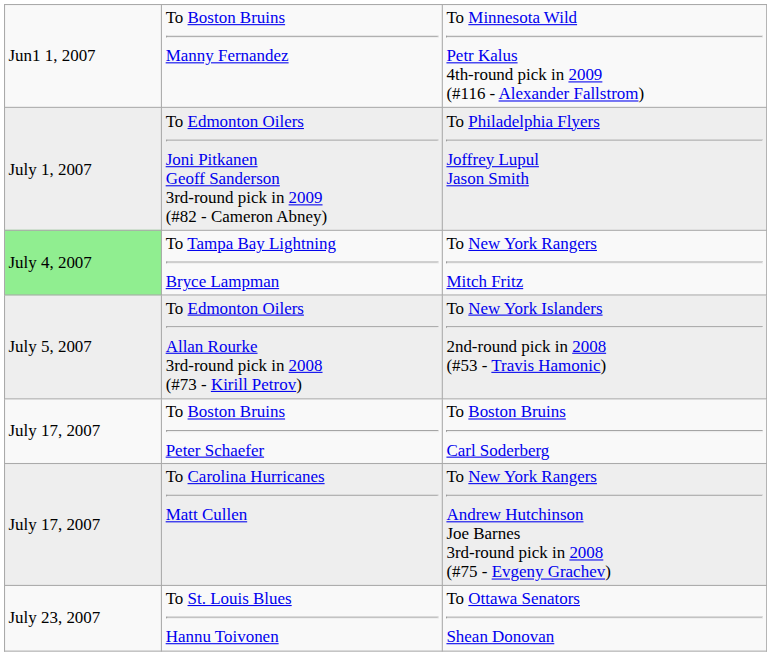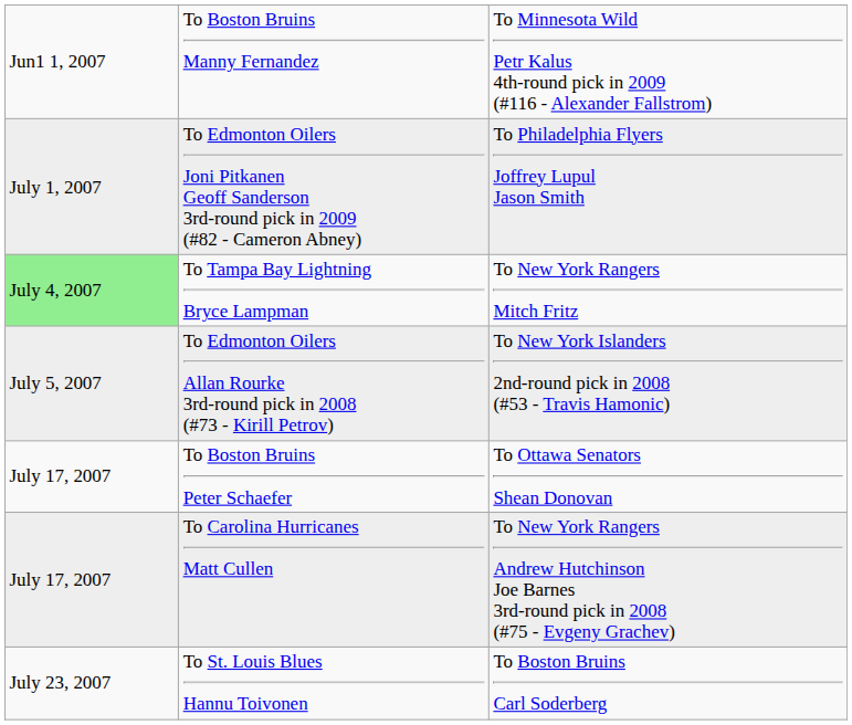 <table cellspacing=0 class="wikitable" style="border:1px solid #999999; width:720px;">
 <tr>
 <td>Jun1 1, 2007</td>
 <td valign="top">To <a href='#'>Boston Bruins</a><hr><a href='#'>Manny Fernandez</a></td>
 <td valign="top">To <a href='#'>Minnesota Wild</a><hr><a href='#'>Petr Kalus</a><br>4th-round pick in <a href='#'>2009</a><br>(#116 - <a href='#'>Alexander Fallstrom</a>)</td>
 </tr>
 <tr bgcolor="#eeeeee">
 <td>July 1, 2007</td>
 <td valign="top">To <a href='#'>Edmonton Oilers</a><hr><a href='#'>Joni Pitkanen</a><br><a href='#'>Geoff Sanderson</a><br>3rd-round pick in <a href='#'>2009</a><br>(#82 - Cameron Abney)</td>
 <td valign="top">To <a href='#'>Philadelphia Flyers</a><hr><a href='#'>Joffrey Lupul</a><br><a href='#'>Jason Smith</a></td>
 </tr>
 <tr>
 <td style="background: lightgreen;">July 4, 2007</td>
 <td valign="top">To <a href='#'>Tampa Bay Lightning</a><hr><a href='#'>Bryce Lampman</a></td>
 <td valign="top">To <a href='#'>New York Rangers</a><hr><a href='#'>Mitch Fritz</a></td>
 </tr>
 <tr bgcolor="#eeeeee">
 <td>July 5, 2007</td>
 <td valign="top">To <a href='#'>Edmonton Oilers</a><hr><a href='#'>Allan Rourke</a><br>3rd-round pick in <a href='#'>2008</a><br>(#73 - <a href='#'>Kirill Petrov</a>)</td>
 <td valign="top">To <a href='#'>New York Islanders</a><hr>2nd-round pick in <a href='#'>2008</a><br>(#53 - <a href='#'>Travis Hamonic</a>)</td>
 </tr>
 <tr>
 <td>July 17, 2007</td>
 <td valign="top">To <a href='#'>Boston Bruins</a> <hr> <a href='#'>Peter Schaefer</a></td>
-<td valign="top">To <a href='#'>Boston Bruins</a><hr><a href='#'>Carl Soderberg</a></td>
+<td valign="top">To <a href='#'>Ottawa Senators</a> <hr> <a href='#'>Shean Donovan</a></td>
 </tr>
 <tr bgcolor="#eeeeee">
 <td>July 17, 2007</td>
 <td valign="top">To <a href='#'>Carolina Hurricanes</a><hr><a href='#'>Matt Cullen</a></td>
 <td valign="top">To <a href='#'>New York Rangers</a><hr><a href='#'>Andrew Hutchinson</a><br>Joe Barnes<br>3rd-round pick in <a href='#'>2008</a><br>(#75 - <a href='#'>Evgeny Grachev</a>)</td>
 </tr>
 <tr>
 <td>July 23, 2007</td>
 <td valign="top">To <a href='#'>St. Louis Blues</a><hr><a href='#'>Hannu Toivonen</a></td>
-<td valign="top">To <a href='#'>Ottawa Senators</a> <hr> <a href='#'>Shean Donovan</a></td>
+<td valign="top">To <a href='#'>Boston Bruins</a><hr><a href='#'>Carl Soderberg</a></td>
 </tr>
 </table>
